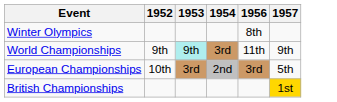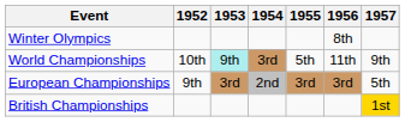 <table class="wikitable">
 <tr>
 <th>Event</th>
 <th>1952</th>
 <th>1953</th>
 <th>1954</th>
+<th>1955</th>
 <th>1956</th>
 <th>1957</th>
 </tr>
 <tr>
 <td><a href='#'>Winter Olympics</a></td>
 <td></td>
 <td></td>
 <td></td>
+<td></td>
 <td align="center">8th</td>
 <td></td>
 </tr>
 <tr>
 <td><a href='#'>World Championships</a></td>
-<td align="center">9th</td>
+<td align="center">10th</td>
 <td align="center" style="background: paleturquoise;">9th</td>
 <td align="center" bgcolor="cc9966">3rd</td>
+<td align="center">5th</td>
 <td align="center">11th</td>
 <td align="center">9th</td>
 </tr>
 <tr>
 <td><a href='#'>European Championships</a></td>
-<td align="center">10th</td>
+<td align="center">9th</td>
 <td align="center" bgcolor="cc9966">3rd</td>
 <td align="center" bgcolor="silver">2nd</td>
+<td align="center" bgcolor="cc9966">3rd</td>
 <td align="center" bgcolor="cc9966">3rd</td>
 <td align="center">5th</td>
 </tr>
 <tr>
 <td><a href='#'>British Championships</a></td>
 <td></td>
 <td></td>
 <td></td>
 <td></td>
+<td></td>
 <td align="center" bgcolor="gold">1st</td>
 </tr>
 </table>
